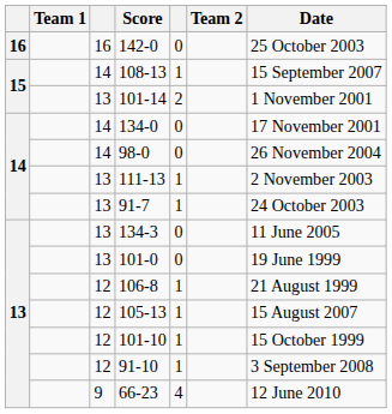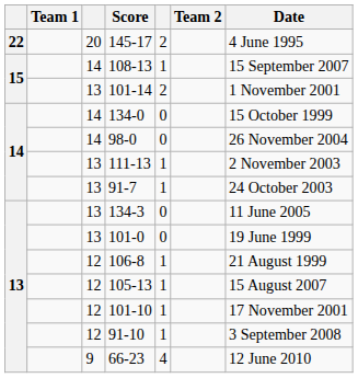 <table class="wikitable sortable">
 <tr>
 <th></th>
 <th>Team 1</th>
 <th></th>
 <th>Score</th>
 <th></th>
 <th>Team 2</th>
 <th>Date</th>
 </tr>
 <tr>
-<th>16</th>
+<th>22</th>
 <td></td>
-<td>16</td>
-<td>142-0</td>
-<td>0</td>
+<td>20</td>
+<td>145-17</td>
+<td>2</td>
 <td></td>
-<td>25 October 2003</td>
+<td>4 June 1995</td>
 </tr>
 <tr>
 <th rowspan=2>15</th>
 <td></td>
 <td>14</td>
 <td>108-13</td>
 <td>1</td>
 <td></td>
 <td>15 September 2007</td>
 </tr>
 <tr>
 <td></td>
 <td>13</td>
 <td>101-14</td>
 <td>2</td>
 <td></td>
 <td>1 November 2001</td>
 </tr>
 <tr>
 <th rowspan=4>14</th>
 <td></td>
 <td>14</td>
 <td>134-0</td>
 <td>0</td>
 <td></td>
-<td>17 November 2001</td>
+<td>15 October 1999</td>
 </tr>
 <tr>
 <td></td>
 <td>14</td>
 <td>98-0</td>
 <td>0</td>
 <td></td>
 <td>26 November 2004</td>
 </tr>
 <tr>
 <td></td>
 <td>13</td>
 <td>111-13</td>
 <td>1</td>
 <td></td>
 <td>2 November 2003</td>
 </tr>
 <tr>
 <td></td>
 <td>13</td>
 <td>91-7</td>
 <td>1</td>
 <td></td>
 <td>24 October 2003</td>
 </tr>
 <tr>
 <th rowspan=7>13</th>
 <td></td>
 <td>13</td>
 <td>134-3</td>
 <td>0</td>
 <td></td>
 <td>11 June 2005</td>
 </tr>
 <tr>
 <td></td>
 <td>13</td>
 <td>101-0</td>
 <td>0</td>
 <td></td>
 <td>19 June 1999</td>
 </tr>
 <tr>
 <td></td>
 <td>12</td>
 <td>106-8</td>
 <td>1</td>
 <td></td>
 <td>21 August 1999</td>
 </tr>
 <tr>
 <td></td>
 <td>12</td>
 <td>105-13</td>
 <td>1</td>
 <td></td>
 <td>15 August 2007</td>
 </tr>
 <tr>
 <td></td>
 <td>12</td>
 <td>101-10</td>
 <td>1</td>
 <td></td>
-<td>15 October 1999</td>
+<td>17 November 2001</td>
 </tr>
 <tr>
 <td></td>
 <td>12</td>
 <td>91-10</td>
 <td>1</td>
 <td></td>
 <td>3 September 2008</td>
 </tr>
 <tr>
 <td></td>
 <td>9</td>
 <td>66-23</td>
 <td>4</td>
 <td></td>
 <td>12 June 2010</td>
 </tr>
 </table>
